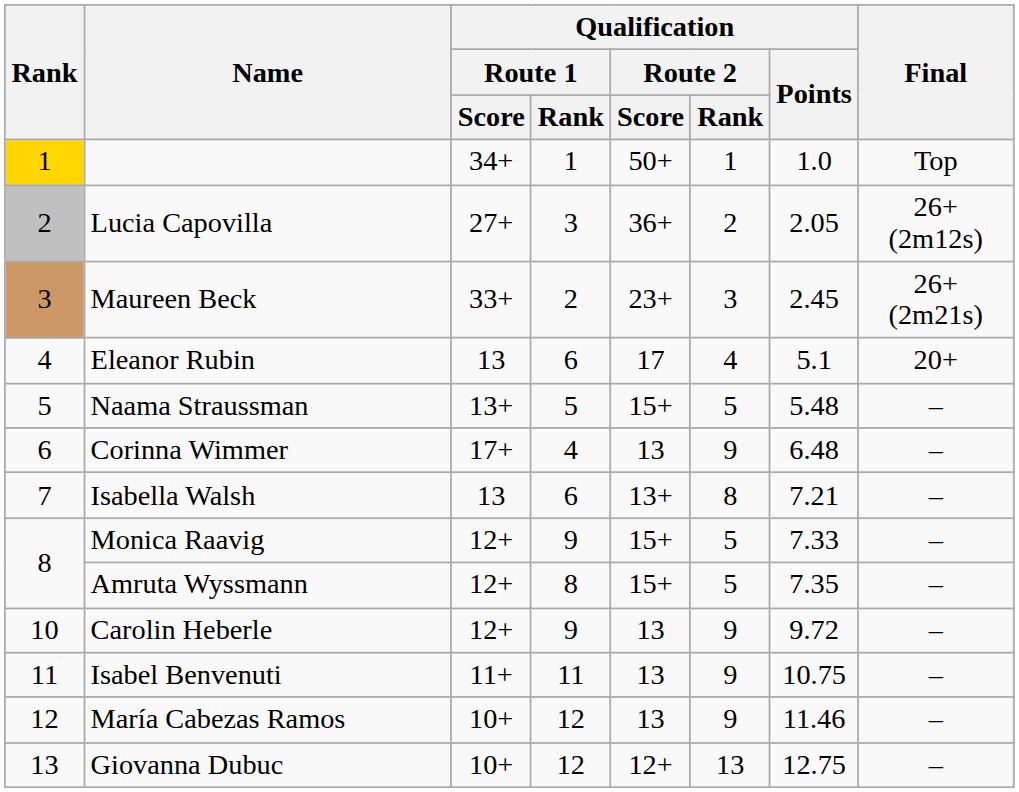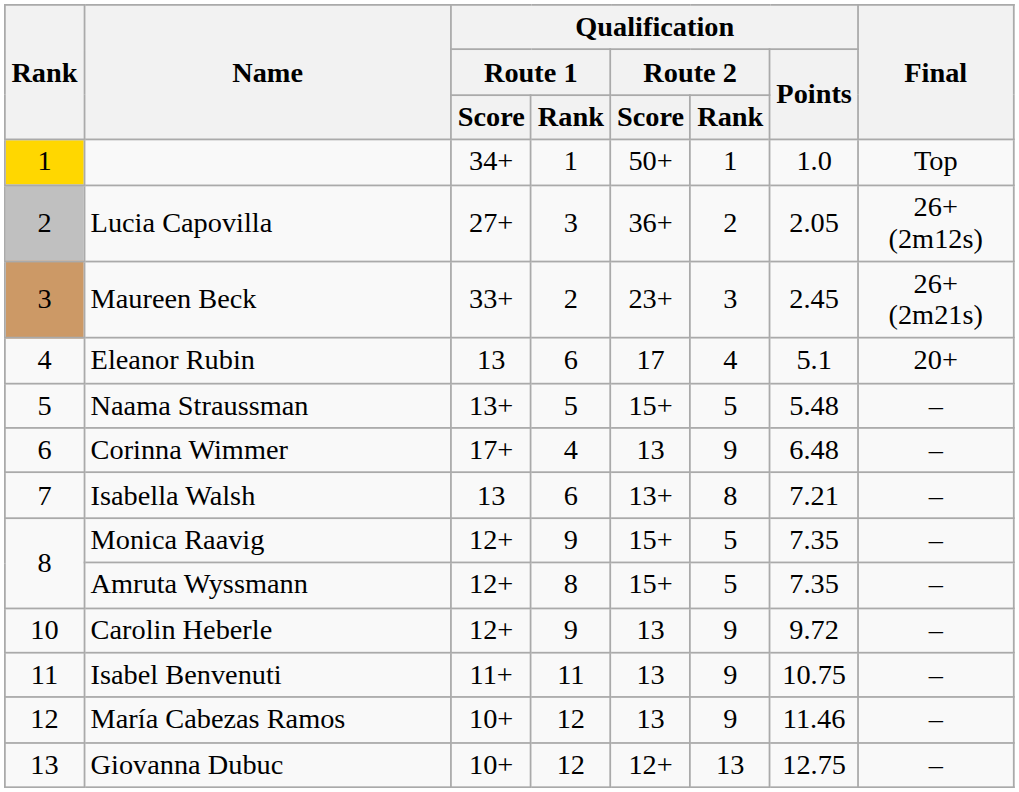 <table class="wikitable sortable mw-collapsible" style="text-align:center">
 <tr>
 <th rowspan="3">Rank</th>
 <th rowspan="3" width="200">Name</th>
 <th colspan="5" rowspan="1">Qualification</th>
 <th rowspan="3" width="80">Final</th>
 </tr>
 <tr>
 <th colspan="2">Route 1</th>
 <th colspan="2">Route 2</th>
 <th rowspan="2">Points</th>
 </tr>
 <tr>
 <th colspan="1" rowspan="1">Score</th>
 <th colspan="1" rowspan="1">Rank</th>
 <th colspan="1" rowspan="1">Score</th>
 <th colspan="1" rowspan="1">Rank</th>
 </tr>
 <tr>
 <td align="center" style="background: gold">1</td>
 <td align="left"> </td>
 <td>34+</td>
 <td>1</td>
 <td>50+</td>
 <td>1</td>
 <td>1.0</td>
 <td>Top</td>
 </tr>
 <tr>
 <td align="center" style="background: silver">2</td>
 <td align="left"> Lucia Capovilla</td>
 <td>27+</td>
 <td>3</td>
 <td>36+</td>
 <td>2</td>
 <td>2.05</td>
 <td>26+ (2m12s)</td>
 </tr>
 <tr>
 <td align="center" style="background: #cc9966">3</td>
 <td align="left"> Maureen Beck</td>
 <td>33+</td>
 <td>2</td>
 <td>23+</td>
 <td>3</td>
 <td>2.45</td>
 <td>26+ (2m21s)</td>
 </tr>
 <tr>
 <td align="center">4</td>
 <td align="left"> Eleanor Rubin</td>
 <td>13</td>
 <td>6</td>
 <td>17</td>
 <td>4</td>
 <td>5.1</td>
 <td>20+</td>
 </tr>
 <tr>
 <td align="center">5</td>
 <td align="left"> Naama Straussman</td>
 <td>13+</td>
 <td>5</td>
 <td>15+</td>
 <td>5</td>
 <td>5.48</td>
 <td>–</td>
 </tr>
 <tr>
 <td align="center">6</td>
 <td align="left"> Corinna Wimmer</td>
 <td>17+</td>
 <td>4</td>
 <td>13</td>
 <td>9</td>
 <td>6.48</td>
 <td>–</td>
 </tr>
 <tr>
 <td align="center">7</td>
 <td align="left"> Isabella Walsh</td>
 <td>13</td>
 <td>6</td>
 <td>13+</td>
 <td>8</td>
 <td>7.21</td>
 <td>–</td>
 </tr>
 <tr>
 <td rowspan="2" align="center">8</td>
 <td align="left"> Monica Raavig</td>
 <td>12+</td>
 <td>9</td>
 <td>15+</td>
 <td>5</td>
-<td>7.33</td>
+<td>7.35</td>
 <td>–</td>
 </tr>
 <tr>
 <td align="left"> Amruta Wyssmann</td>
 <td>12+</td>
 <td>8</td>
 <td>15+</td>
 <td>5</td>
 <td>7.35</td>
 <td>–</td>
 </tr>
 <tr>
 <td align="center">10</td>
 <td align="left"> Carolin Heberle</td>
 <td>12+</td>
 <td>9</td>
 <td>13</td>
 <td>9</td>
 <td>9.72</td>
 <td>–</td>
 </tr>
 <tr>
 <td align="center">11</td>
 <td align="left"> Isabel Benvenuti</td>
 <td>11+</td>
 <td>11</td>
 <td>13</td>
 <td>9</td>
 <td>10.75</td>
 <td>–</td>
 </tr>
 <tr>
 <td align="center">12</td>
 <td align="left"> María Cabezas Ramos</td>
 <td>10+</td>
 <td>12</td>
 <td>13</td>
 <td>9</td>
 <td>11.46</td>
 <td>–</td>
 </tr>
 <tr>
 <td align="center">13</td>
 <td align="left"> Giovanna Dubuc</td>
 <td>10+</td>
 <td>12</td>
 <td>12+</td>
 <td>13</td>
 <td>12.75</td>
 <td>–</td>
 </tr>
 </table>
